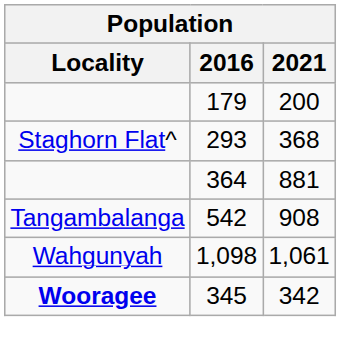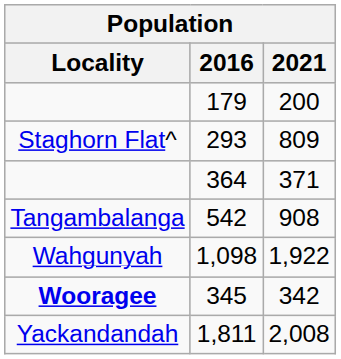 <table class="wikitable" style="text-align:center;">
 <tr>
 <th colspan="3" style="text-align:center;  font-weight:bold">Population</th>
 </tr>
 <tr>
 <th style="text-align:center; background:  font-weight:bold">Locality</th>
 <th style="text-align:center; background:  font-weight:bold"><strong>2016</strong></th>
 <th style="text-align:center; background:  font-weight:bold"><strong>2021</strong></th>
 </tr>
 <tr>
 <td></td>
 <td>179</td>
 <td>200</td>
 </tr>
 <tr>
 <td><a href='#'>Staghorn Flat</a>^</td>
 <td>293</td>
-<td>368</td>
+<td>809</td>
 </tr>
 <tr>
 <td></td>
 <td>364</td>
-<td>881</td>
+<td>371</td>
 </tr>
 <tr>
 <td><a href='#'>Tangambalanga</a></td>
 <td>542</td>
 <td>908</td>
 </tr>
 <tr>
 <td><a href='#'>Wahgunyah</a></td>
 <td>1,098</td>
-<td>1,061</td>
+<td>1,922</td>
 </tr>
 <tr>
 <td><strong><a href='#'>Wooragee</a></strong></td>
 <td>345</td>
 <td>342</td>
 </tr>
+<tr>
+<td><a href='#'>Yackandandah</a></td>
+<td>1,811</td>
+<td>2,008</td>
+</tr>
 </table>
